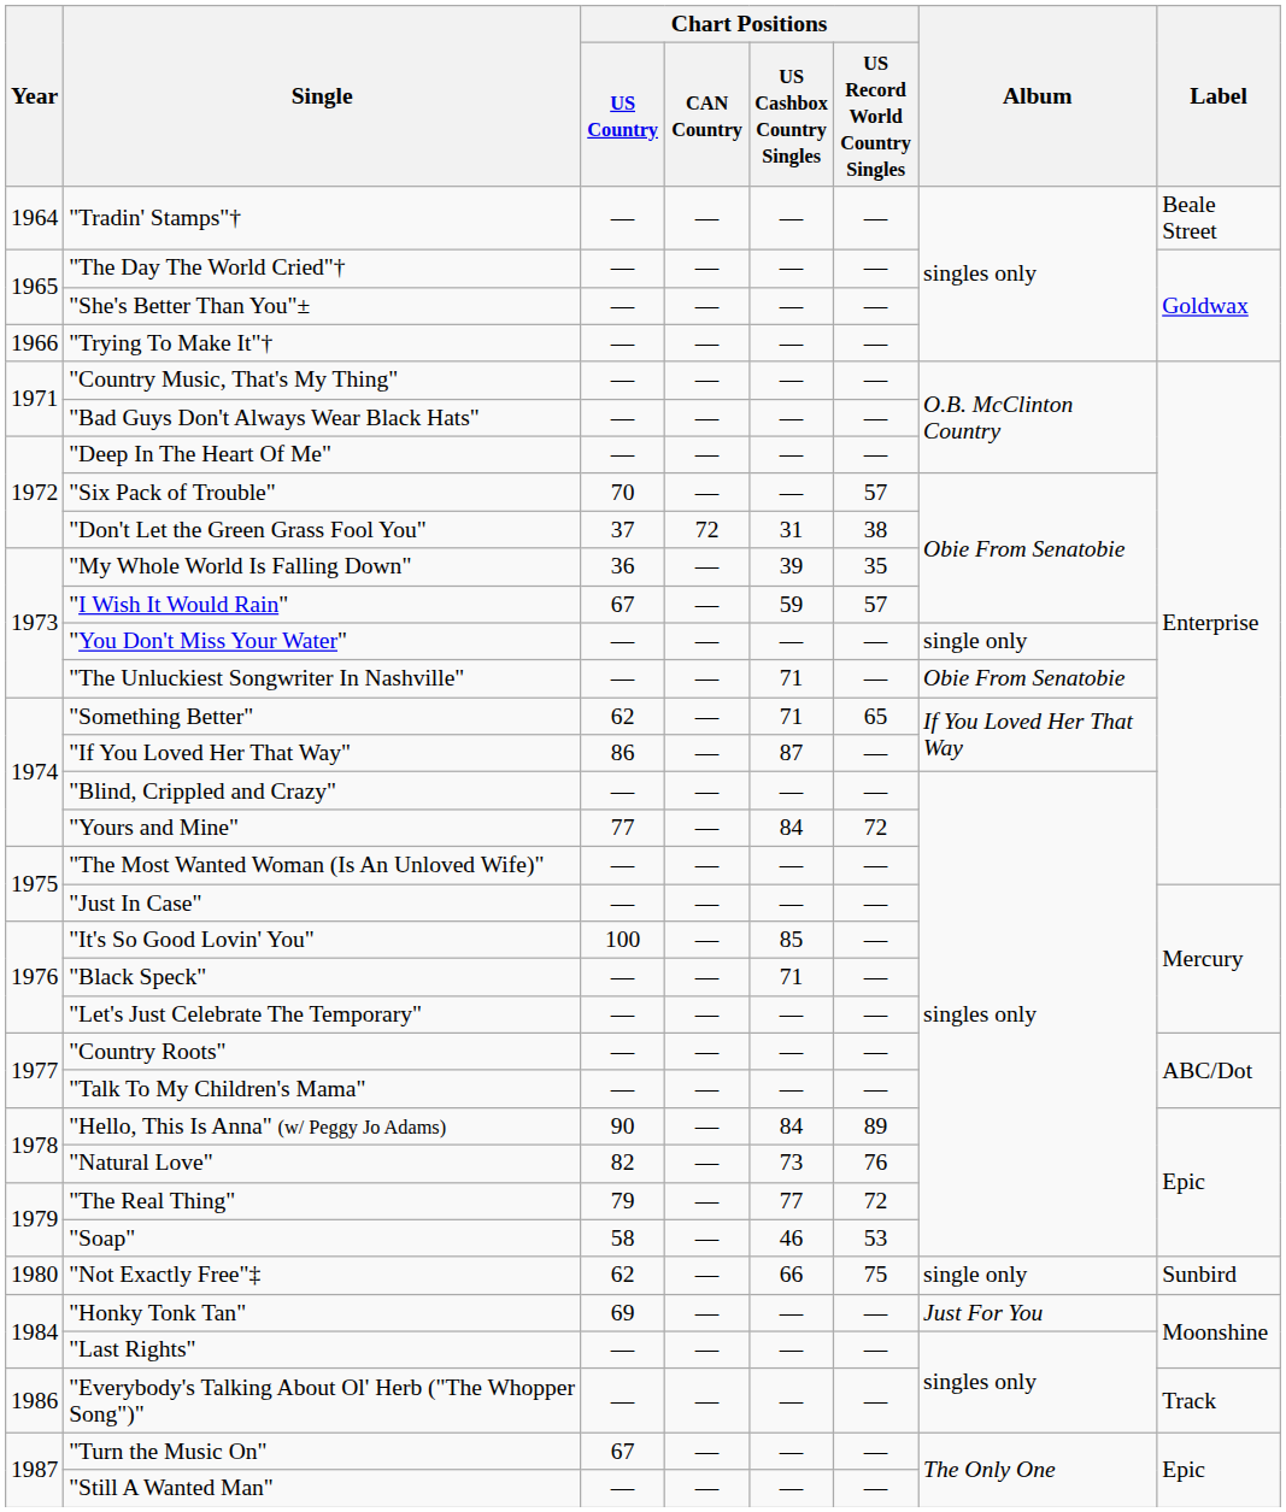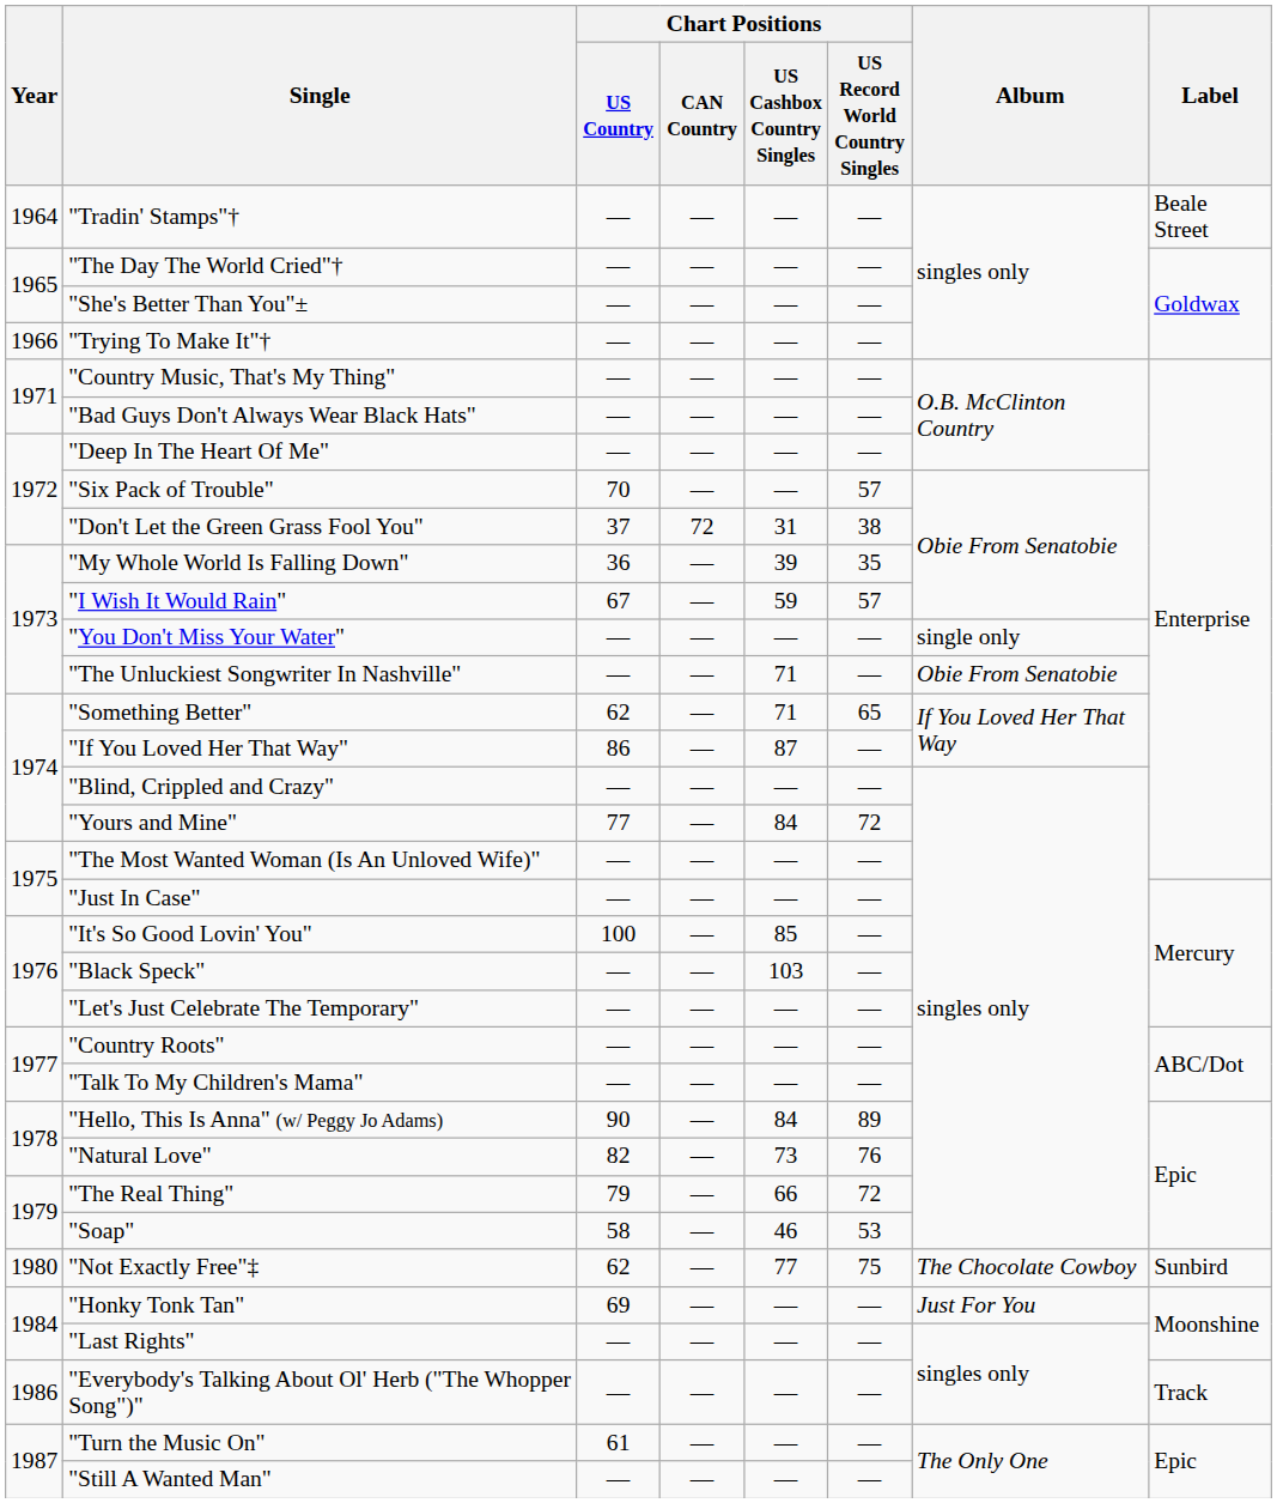 <table class="wikitable">
 <tr>
 <th rowspan="2">Year</th>
 <th rowspan="2">Single</th>
 <th colspan="4">Chart Positions</th>
 <th rowspan="2">Album</th>
 <th rowspan="2">Label</th>
 </tr>
 <tr>
 <th width="50"><small><a href='#'>US Country</a></small></th>
 <th width="50"><small>CAN Country</small></th>
 <th width="50"><small>US Cashbox Country Singles</small></th>
 <th width="50"><small>US Record World Country Singles</small></th>
 </tr>
 <tr>
 <td rowspan="1">1964</td>
 <td>"Tradin' Stamps"†</td>
 <td align="center">—</td>
 <td align="center">—</td>
 <td align="center">—</td>
 <td align="center">—</td>
 <td rowspan="4">singles only</td>
 <td rowspan="1">Beale Street</td>
 </tr>
 <tr>
 <td rowspan="2">1965</td>
 <td>"The Day The World Cried"†</td>
 <td align="center">—</td>
 <td align="center">—</td>
 <td align="center">—</td>
 <td align="center">—</td>
 <td rowspan="3"><a href='#'>Goldwax</a></td>
 </tr>
 <tr>
 <td>"She's Better Than You"±</td>
 <td align="center">—</td>
 <td align="center">—</td>
 <td align="center">—</td>
 <td align="center">—</td>
 </tr>
 <tr>
 <td rowspan="1">1966</td>
 <td>"Trying To Make It"†</td>
 <td align="center">—</td>
 <td align="center">—</td>
 <td align="center">—</td>
 <td align="center">—</td>
 </tr>
 <tr>
 <td rowspan="2">1971</td>
 <td>"Country Music, That's My Thing"</td>
 <td align="center">—</td>
 <td align="center">—</td>
 <td align="center">—</td>
 <td align="center">—</td>
 <td rowspan="3"><em>O.B. McClinton Country</em></td>
 <td rowspan="14">Enterprise</td>
 </tr>
 <tr>
 <td>"Bad Guys Don't Always Wear Black Hats"</td>
 <td align="center">—</td>
 <td align="center">—</td>
 <td align="center">—</td>
 <td align="center">—</td>
 </tr>
 <tr>
 <td rowspan="3">1972</td>
 <td>"Deep In The Heart Of Me"</td>
 <td align="center">—</td>
 <td align="center">—</td>
 <td align="center">—</td>
 <td align="center">—</td>
 </tr>
 <tr>
 <td>"Six Pack of Trouble"</td>
 <td align="center">70</td>
 <td align="center">—</td>
 <td align="center">—</td>
 <td align="center">57</td>
 <td rowspan="4"><em>Obie From Senatobie</em></td>
 </tr>
 <tr>
 <td>"Don't Let the Green Grass Fool You"</td>
 <td align="center">37</td>
 <td align="center">72</td>
 <td align="center">31</td>
 <td align="center">38</td>
 </tr>
 <tr>
 <td rowspan="4">1973</td>
 <td>"My Whole World Is Falling Down"</td>
 <td align="center">36</td>
 <td align="center">—</td>
 <td align="center">39</td>
 <td align="center">35</td>
 </tr>
 <tr>
 <td>"<a href='#'>I Wish It Would Rain</a>"</td>
 <td align="center">67</td>
 <td align="center">—</td>
 <td align="center">59</td>
 <td align="center">57</td>
 </tr>
 <tr>
 <td>"<a href='#'>You Don't Miss Your Water</a>"</td>
 <td align="center">—</td>
 <td align="center">—</td>
 <td align="center">—</td>
 <td align="center">—</td>
 <td rowspan="1">single only</td>
 </tr>
 <tr>
 <td>"The Unluckiest Songwriter In Nashville"</td>
 <td align="center">—</td>
 <td align="center">—</td>
 <td align="center">71</td>
 <td align="center">—</td>
 <td rowspan="1"><em>Obie From Senatobie</em></td>
 </tr>
 <tr>
 <td rowspan="4">1974</td>
 <td>"Something Better"</td>
 <td align="center">62</td>
 <td align="center">—</td>
 <td align="center">71</td>
 <td align="center">65</td>
 <td rowspan="2"><em>If You Loved Her That Way</em></td>
 </tr>
 <tr>
 <td>"If You Loved Her That Way"</td>
 <td align="center">86</td>
 <td align="center">—</td>
 <td align="center">87</td>
 <td align="center">—</td>
 </tr>
 <tr>
 <td>"Blind, Crippled and Crazy"</td>
 <td align="center">—</td>
 <td align="center">—</td>
 <td align="center">—</td>
 <td align="center">—</td>
 <td rowspan="13">singles only</td>
 </tr>
 <tr>
 <td>"Yours and Mine"</td>
 <td align="center">77</td>
 <td align="center">—</td>
 <td align="center">84</td>
 <td align="center">72</td>
 </tr>
 <tr>
 <td rowspan="2">1975</td>
 <td>"The Most Wanted Woman (Is An Unloved Wife)"</td>
 <td align="center">—</td>
 <td align="center">—</td>
 <td align="center">—</td>
 <td align="center">—</td>
 </tr>
 <tr>
 <td>"Just In Case"</td>
 <td align="center">—</td>
 <td align="center">—</td>
 <td align="center">—</td>
 <td align="center">—</td>
 <td rowspan="4">Mercury</td>
 </tr>
 <tr>
 <td rowspan="3">1976</td>
 <td>"It's So Good Lovin' You"</td>
 <td align="center">100</td>
 <td align="center">—</td>
 <td align="center">85</td>
 <td align="center">—</td>
 </tr>
 <tr>
 <td>"Black Speck"</td>
 <td align="center">—</td>
 <td align="center">—</td>
-<td align="center">71</td>
+<td align="center">103</td>
 <td align="center">—</td>
 </tr>
 <tr>
 <td>"Let's Just Celebrate The Temporary"</td>
 <td align="center">—</td>
 <td align="center">—</td>
 <td align="center">—</td>
 <td align="center">—</td>
 </tr>
 <tr>
 <td rowspan="2">1977</td>
 <td>"Country Roots"</td>
 <td align="center">—</td>
 <td align="center">—</td>
 <td align="center">—</td>
 <td align="center">—</td>
 <td rowspan="2">ABC/Dot</td>
 </tr>
 <tr>
 <td>"Talk To My Children's Mama"</td>
 <td align="center">—</td>
 <td align="center">—</td>
 <td align="center">—</td>
 <td align="center">—</td>
 </tr>
 <tr>
 <td rowspan="2">1978</td>
 <td>"Hello, This Is Anna" <small>(w/ Peggy Jo Adams)</small></td>
 <td align="center">90</td>
 <td align="center">—</td>
 <td align="center">84</td>
 <td align="center">89</td>
 <td rowspan="4">Epic</td>
 </tr>
 <tr>
 <td>"Natural Love"</td>
 <td align="center">82</td>
 <td align="center">—</td>
 <td align="center">73</td>
 <td align="center">76</td>
 </tr>
 <tr>
 <td rowspan="2">1979</td>
 <td>"The Real Thing"</td>
 <td align="center">79</td>
 <td align="center">—</td>
-<td align="center">77</td>
+<td align="center">66</td>
 <td align="center">72</td>
 </tr>
 <tr>
 <td>"Soap"</td>
 <td align="center">58</td>
 <td align="center">—</td>
 <td align="center">46</td>
 <td align="center">53</td>
 </tr>
 <tr>
 <td>1980</td>
 <td>"Not Exactly Free"‡</td>
 <td align="center">62</td>
 <td align="center">—</td>
-<td align="center">66</td>
+<td align="center">77</td>
 <td align="center">75</td>
-<td rowspan="1">single only</td>
+<td rowspan="1"><em>The Chocolate Cowboy</em></td>
 <td rowspan="1">Sunbird</td>
 </tr>
 <tr>
 <td rowspan="2">1984</td>
 <td>"Honky Tonk Tan"</td>
 <td align="center">69</td>
 <td align="center">—</td>
 <td align="center">—</td>
 <td align="center">—</td>
 <td rowspan="1"><em>Just For You</em></td>
 <td rowspan="2">Moonshine</td>
 </tr>
 <tr>
 <td>"Last Rights"</td>
 <td align="center">—</td>
 <td align="center">—</td>
 <td align="center">—</td>
 <td align="center">—</td>
 <td rowspan="2">singles only</td>
 </tr>
 <tr>
 <td>1986</td>
 <td>"Everybody's Talking About Ol' Herb ("The Whopper Song")"</td>
 <td align="center">—</td>
 <td align="center">—</td>
 <td align="center">—</td>
 <td align="center">—</td>
 <td rowspan="1">Track</td>
 </tr>
 <tr>
 <td rowspan="2">1987</td>
 <td>"Turn the Music On"</td>
-<td align="center">67</td>
+<td align="center">61</td>
 <td align="center">—</td>
 <td align="center">—</td>
 <td align="center">—</td>
 <td rowspan="2"><em>The Only One</em></td>
 <td rowspan="2">Epic</td>
 </tr>
 <tr>
 <td>"Still A Wanted Man"</td>
 <td align="center">—</td>
 <td align="center">—</td>
 <td align="center">—</td>
 <td align="center">—</td>
 </tr>
 </table>
